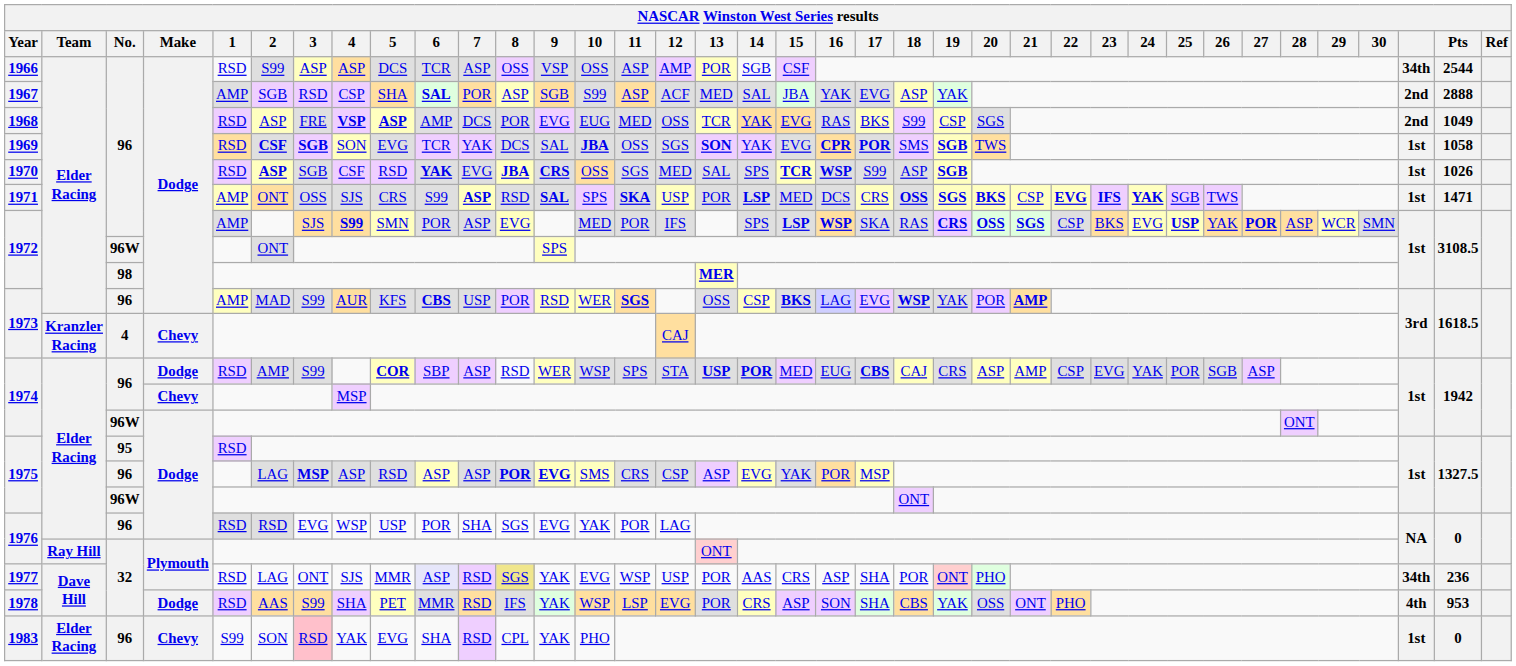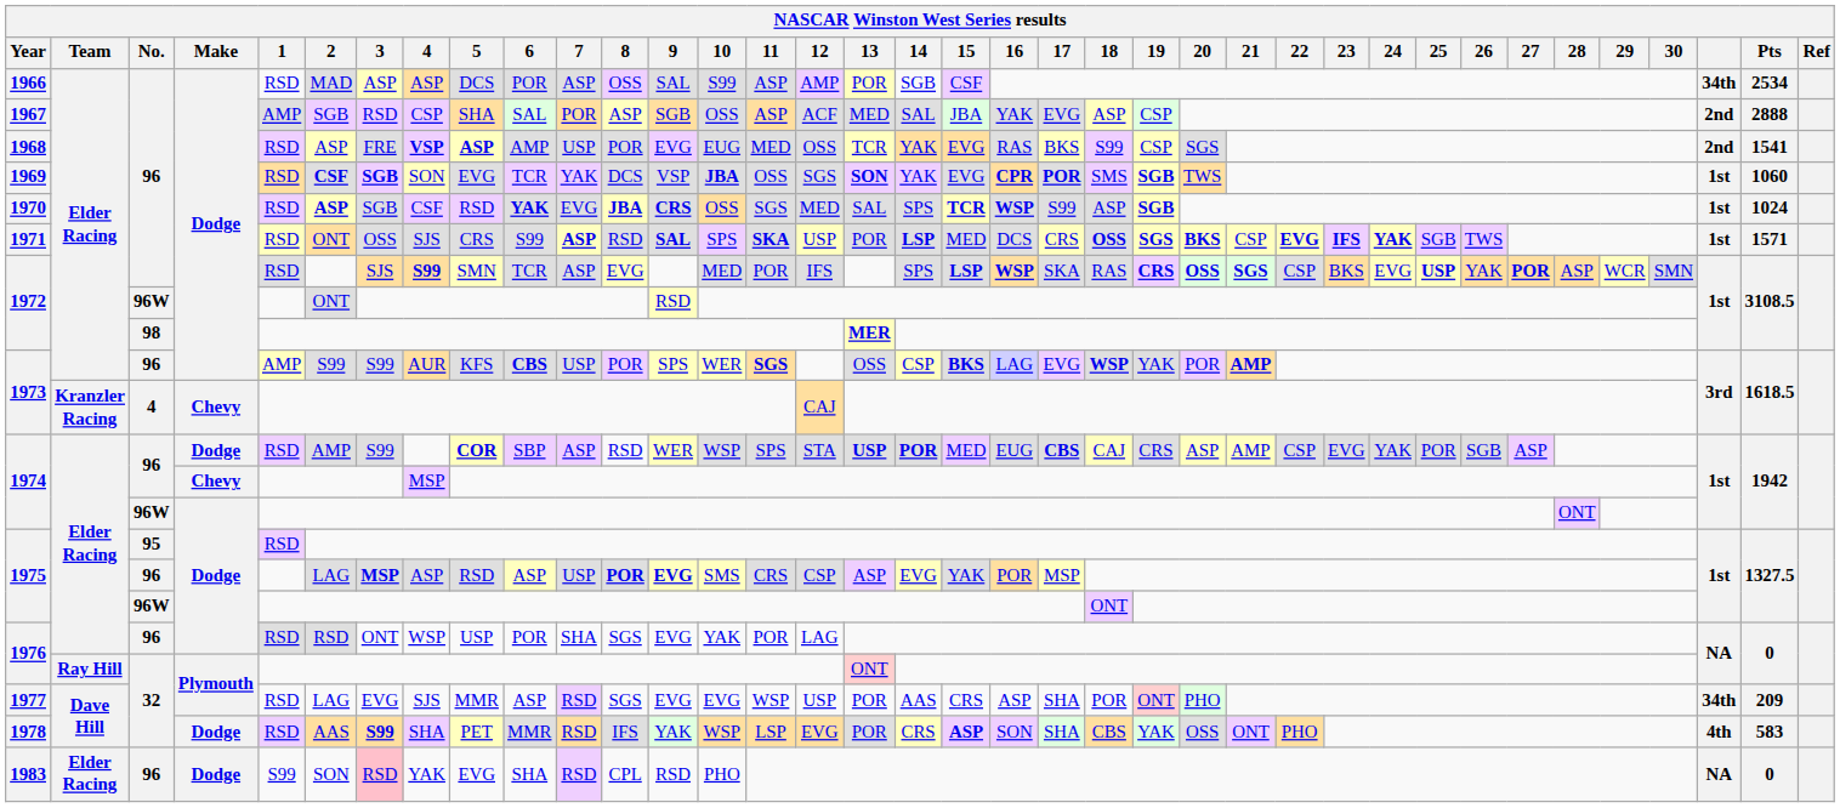 <table class="wikitable" style="text-align:center; font-size:75%">
 <tr>
 <th colspan=37><a href='#'>NASCAR</a> <a href='#'>Winston West Series</a> results</th>
 </tr>
 <tr>
 <th>Year</th>
 <th>Team</th>
 <th>No.</th>
 <th>Make</th>
 <th>1</th>
 <th>2</th>
 <th>3</th>
 <th>4</th>
 <th>5</th>
 <th>6</th>
 <th>7</th>
 <th>8</th>
 <th>9</th>
 <th>10</th>
 <th>11</th>
 <th>12</th>
 <th>13</th>
 <th>14</th>
 <th>15</th>
 <th>16</th>
 <th>17</th>
 <th>18</th>
 <th>19</th>
 <th>20</th>
 <th>21</th>
 <th>22</th>
 <th>23</th>
 <th>24</th>
 <th>25</th>
 <th>26</th>
 <th>27</th>
 <th>28</th>
 <th>29</th>
 <th>30</th>
 <th></th>
 <th>Pts</th>
 <th>Ref</th>
 </tr>
 <tr>
 <th><a href='#'>1966</a></th>
 <th rowspan=10><a href='#'>Elder Racing</a></th>
 <th rowspan=7>96</th>
 <th rowspan=10><a href='#'>Dodge</a></th>
 <td><a href='#'>RSD</a></td>
-<td style="background:#DFDFDF;"><a href='#'>S99</a><br></td>
+<td style="background:#DFDFDF;"><a href='#'>MAD</a><br></td>
 <td style="background:#FFFFBF;"><a href='#'>ASP</a><br></td>
 <td style="background:#FFDF9F;"><a href='#'>ASP</a><br></td>
 <td style="background:#DFDFDF;"><a href='#'>DCS</a><br></td>
-<td style="background:#DFDFDF;"><a href='#'>TCR</a><br></td>
+<td style="background:#DFDFDF;"><a href='#'>POR</a><br></td>
 <td style="background:#DFDFDF;"><a href='#'>ASP</a><br></td>
 <td style="background:#EFCFFF;"><a href='#'>OSS</a><br></td>
-<td style="background:#DFDFDF;"><a href='#'>VSP</a><br></td>
-<td style="background:#DFDFDF;"><a href='#'>OSS</a><br></td>
+<td style="background:#DFDFDF;"><a href='#'>SAL</a><br></td>
+<td style="background:#DFDFDF;"><a href='#'>S99</a><br></td>
 <td style="background:#DFDFDF;"><a href='#'>ASP</a><br></td>
 <td style="background:#EFCFFF;"><a href='#'>AMP</a><br></td>
 <td style="background:#FFFFBF;"><a href='#'>POR</a><br></td>
 <td><a href='#'>SGB</a></td>
 <td style="background:#EFCFFF;"><a href='#'>CSF</a><br></td>
 <td colspan=15></td>
 <th>34th</th>
-<th>2544</th>
+<th>2534</th>
 <th></th>
 </tr>
 <tr>
 <th><a href='#'>1967</a></th>
 <td style="background:#DFDFDF;"><a href='#'>AMP</a><br></td>
 <td style="background:#EFCFFF;"><a href='#'>SGB</a><br></td>
 <td style="background:#EFCFFF;"><a href='#'>RSD</a><br></td>
 <td style="background:#EFCFFF;"><a href='#'>CSP</a><br></td>
 <td style="background:#FFDF9F;"><a href='#'>SHA</a><br></td>
-<td style="background:#DFFFDF;"><strong><a href='#'>SAL</a><br></strong></td>
+<td style="background:#DFFFDF;"><a href='#'>SAL</a><br></td>
 <td style="background:#FFDF9F;"><a href='#'>POR</a><br></td>
 <td style="background:#FFFFBF;"><a href='#'>ASP</a><br></td>
 <td style="background:#FFDF9F;"><a href='#'>SGB</a><br></td>
-<td style="background:#DFDFDF;"><a href='#'>S99</a><br></td>
+<td style="background:#DFDFDF;"><a href='#'>OSS</a><br></td>
 <td style="background:#FFDF9F;"><a href='#'>ASP</a><br></td>
 <td style="background:#DFDFDF;"><a href='#'>ACF</a><br></td>
 <td style="background:#DFDFDF;"><a href='#'>MED</a><br></td>
 <td style="background:#DFDFDF;"><a href='#'>SAL</a><br></td>
 <td style="background:#DFFFDF;"><a href='#'>JBA</a><br></td>
 <td style="background:#DFDFDF;"><a href='#'>YAK</a><br></td>
 <td style="background:#DFDFDF;"><a href='#'>EVG</a><br></td>
 <td style="background:#FFFFBF;"><a href='#'>ASP</a><br></td>
-<td style="background:#DFFFDF;"><a href='#'>YAK</a><br></td>
+<td style="background:#DFFFDF;"><a href='#'>CSP</a><br></td>
 <td colspan=11></td>
 <th>2nd</th>
 <th>2888</th>
 <th></th>
 </tr>
 <tr>
 <th><a href='#'>1968</a></th>
 <td style="background:#EFCFFF;"><a href='#'>RSD</a><br></td>
 <td style="background:#FFFFBF;"><a href='#'>ASP</a><br></td>
 <td style="background:#DFDFDF;"><a href='#'>FRE</a><br></td>
 <td style="background:#EFCFFF;"><strong><a href='#'>VSP</a></strong><br></td>
 <td style="background:#FFFFBF;"><strong><a href='#'>ASP</a></strong><br></td>
 <td style="background:#DFDFDF;"><a href='#'>AMP</a><br></td>
-<td style="background:#DFDFDF;"><a href='#'>DCS</a><br></td>
+<td style="background:#DFDFDF;"><a href='#'>USP</a><br></td>
 <td style="background:#DFDFDF;"><a href='#'>POR</a><br></td>
 <td style="background:#EFCFFF;"><a href='#'>EVG</a><br></td>
 <td style="background:#DFDFDF;"><a href='#'>EUG</a><br></td>
 <td style="background:#DFDFDF;"><a href='#'>MED</a><br></td>
 <td style="background:#DFDFDF;"><a href='#'>OSS</a><br></td>
 <td style="background:#FFFFBF;"><a href='#'>TCR</a><br></td>
 <td style="background:#FFDF9F;"><a href='#'>YAK</a><br></td>
 <td style="background:#FFDF9F;"><a href='#'>EVG</a><br></td>
 <td style="background:#DFDFDF;"><a href='#'>RAS</a><br></td>
 <td style="background:#FFFFBF;"><a href='#'>BKS</a><br></td>
 <td style="background:#EFCFFF;"><a href='#'>S99</a><br></td>
 <td style="background:#FFFFBF;"><a href='#'>CSP</a><br></td>
 <td style="background:#DFDFDF;"><a href='#'>SGS</a><br></td>
 <td colspan=10></td>
 <th>2nd</th>
-<th>1049</th>
+<th>1541</th>
 <th></th>
 </tr>
 <tr>
 <th><a href='#'>1969</a></th>
 <td style="background:#FFDF9F;"><a href='#'>RSD</a><br></td>
 <td style="background:#DFDFDF;"><strong><a href='#'>CSF</a></strong><br></td>
 <td style="background:#EFCFFF;"><strong><a href='#'>SGB</a></strong><br></td>
 <td style="background:#FFFFBF;"><a href='#'>SON</a><br></td>
 <td style="background:#DFDFDF;"><a href='#'>EVG</a><br></td>
 <td style="background:#EFCFFF;"><a href='#'>TCR</a><br></td>
 <td style="background:#EFCFFF;"><a href='#'>YAK</a><br></td>
 <td style="background:#DFDFDF;"><a href='#'>DCS</a><br></td>
-<td style="background:#DFDFDF;"><a href='#'>SAL</a><br></td>
+<td style="background:#DFDFDF;"><a href='#'>VSP</a><br></td>
 <td style="background:#DFDFDF;"><strong><a href='#'>JBA</a></strong><br></td>
 <td style="background:#DFDFDF;"><a href='#'>OSS</a><br></td>
 <td style="background:#DFDFDF;"><a href='#'>SGS</a><br></td>
 <td style="background:#EFCFFF;"><strong><a href='#'>SON</a></strong><br></td>
 <td style="background:#EFCFFF;"><a href='#'>YAK</a><br></td>
 <td style="background:#DFDFDF;"><a href='#'>EVG</a><br></td>
 <td style="background:#FFDF9F;"><strong><a href='#'>CPR</a></strong><br></td>
 <td style="background:#DFDFDF;"><strong><a href='#'>POR</a></strong><br></td>
 <td style="background:#EFCFFF;"><a href='#'>SMS</a><br></td>
 <td style="background:#FFFFBF;"><strong><a href='#'>SGB</a></strong><br></td>
 <td style="background:#FFDF9F;"><a href='#'>TWS</a><br></td>
 <td colspan=10></td>
 <th>1st</th>
-<th>1058</th>
+<th>1060</th>
 <th></th>
 </tr>
 <tr>
 <th><a href='#'>1970</a></th>
 <td style="background:#EFCFFF;"><a href='#'>RSD</a><br></td>
 <td style="background:#FFFFBF;"><strong><a href='#'>ASP</a></strong><br></td>
 <td style="background:#DFDFDF;"><a href='#'>SGB</a><br></td>
 <td style="background:#EFCFFF;"><a href='#'>CSF</a><br></td>
 <td style="background:#EFCFFF;"><a href='#'>RSD</a><br></td>
 <td style="background:#DFDFDF;"><strong><a href='#'>YAK</a></strong><br></td>
 <td style="background:#DFDFDF;"><a href='#'>EVG</a><br></td>
 <td style="background:#FFFFBF;"><strong><a href='#'>JBA</a></strong><br></td>
 <td style="background:#DFDFDF;"><strong><a href='#'>CRS</a></strong><br></td>
 <td style="background:#FFDF9F;"><a href='#'>OSS</a><br></td>
 <td style="background:#DFDFDF;"><a href='#'>SGS</a><br></td>
 <td style="background:#DFDFDF;"><a href='#'>MED</a><br></td>
 <td style="background:#DFDFDF;"><a href='#'>SAL</a><br></td>
 <td style="background:#DFDFDF;"><a href='#'>SPS</a><br></td>
 <td style="background:#FFFFBF;"><strong><a href='#'>TCR</a></strong><br></td>
 <td style="background:#DFDFDF;"><strong><a href='#'>WSP</a></strong><br></td>
 <td style="background:#DFDFDF;"><a href='#'>S99</a><br></td>
 <td style="background:#DFDFDF;"><a href='#'>ASP</a><br></td>
 <td style="background:#FFFFBF;"><strong><a href='#'>SGB</a></strong><br></td>
 <td colspan=11></td>
 <th>1st</th>
-<th>1026</th>
+<th>1024</th>
 <th></th>
 </tr>
 <tr>
 <th><a href='#'>1971</a></th>
-<td style="background:#FFFFBF;"><a href='#'>AMP</a><br></td>
+<td style="background:#FFFFBF;"><a href='#'>RSD</a><br></td>
 <td style="background:#FFDF9F;"><a href='#'>ONT</a><br></td>
 <td style="background:#DFDFDF;"><a href='#'>OSS</a><br></td>
 <td style="background:#DFDFDF;"><a href='#'>SJS</a><br></td>
 <td style="background:#DFDFDF;"><a href='#'>CRS</a><br></td>
 <td style="background:#DFDFDF;"><a href='#'>S99</a><br></td>
 <td style="background:#FFFFBF;"><strong><a href='#'>ASP</a></strong><br></td>
 <td style="background:#DFDFDF;"><a href='#'>RSD</a><br></td>
 <td style="background:#DFDFDF;"><strong><a href='#'>SAL</a></strong><br></td>
 <td style="background:#EFCFFF;"><a href='#'>SPS</a><br></td>
 <td style="background:#DFDFDF;"><strong><a href='#'>SKA</a></strong><br></td>
 <td style="background:#FFFFBF;"><a href='#'>USP</a><br></td>
 <td style="background:#DFDFDF;"><a href='#'>POR</a><br></td>
 <td style="background:#DFDFDF;"><strong><a href='#'>LSP</a></strong><br></td>
 <td style="background:#DFDFDF;"><a href='#'>MED</a><br></td>
 <td style="background:#DFDFDF;"><a href='#'>DCS</a><br></td>
 <td style="background:#FFFFBF;"><a href='#'>CRS</a><br></td>
 <td style="background:#DFDFDF;"><strong><a href='#'>OSS</a></strong><br></td>
 <td style="background:#FFFFBF;"><strong><a href='#'>SGS</a></strong><br></td>
 <td style="background:#FFFFBF;"><strong><a href='#'>BKS</a></strong><br></td>
 <td style="background:#FFFFBF;"><a href='#'>CSP</a><br></td>
 <td style="background:#FFFFBF;"><strong><a href='#'>EVG</a></strong><br></td>
 <td style="background:#EFCFFF;"><strong><a href='#'>IFS</a></strong><br></td>
 <td style="background:#FFFFBF;"><strong><a href='#'>YAK</a></strong><br></td>
 <td style="background:#EFCFFF;"><a href='#'>SGB</a><br></td>
 <td style="background:#EFCFFF;"><a href='#'>TWS</a><br></td>
 <td colspan=4></td>
 <th>1st</th>
-<th>1471</th>
+<th>1571</th>
 <th></th>
 </tr>
 <tr>
 <th rowspan=3><a href='#'>1972</a></th>
-<td style="background:#DFDFDF;"><a href='#'>AMP</a><br></td>
+<td style="background:#DFDFDF;"><a href='#'>RSD</a><br></td>
 <td></td>
 <td style="background:#FFDF9F;"><a href='#'>SJS</a><br></td>
 <td style="background:#FFDF9F;"><strong><a href='#'>S99</a></strong><br></td>
 <td style="background:#FFFFBF;"><a href='#'>SMN</a><br></td>
-<td style="background:#DFDFDF;"><a href='#'>POR</a><br></td>
+<td style="background:#DFDFDF;"><a href='#'>TCR</a><br></td>
 <td style="background:#DFDFDF;"><a href='#'>ASP</a><br></td>
 <td style="background:#FFFFBF;"><a href='#'>EVG</a><br></td>
 <td></td>
 <td style="background:#DFDFDF;"><a href='#'>MED</a><br></td>
 <td style="background:#DFDFDF;"><a href='#'>POR</a><br></td>
 <td style="background:#DFDFDF;"><a href='#'>IFS</a><br></td>
 <td></td>
 <td style="background:#DFDFDF;"><a href='#'>SPS</a><br></td>
 <td style="background:#DFDFDF;"><strong><a href='#'>LSP</a></strong><br></td>
 <td style="background:#FFDF9F;"><strong><a href='#'>WSP</a></strong><br></td>
 <td style="background:#DFDFDF;"><a href='#'>SKA</a><br></td>
 <td style="background:#DFDFDF;"><a href='#'>RAS</a><br></td>
 <td style="background:#EFCFFF;"><strong><a href='#'>CRS</a></strong><br></td>
 <td style="background:#DFFFDF;"><strong><a href='#'>OSS</a></strong><br></td>
 <td style="background:#DFFFDF;"><strong><a href='#'>SGS</a></strong><br></td>
 <td style="background:#DFDFDF;"><a href='#'>CSP</a><br></td>
 <td style="background:#FFDF9F;"><a href='#'>BKS</a><br></td>
 <td style="background:#FFFFBF;"><a href='#'>EVG</a><br></td>
 <td style="background:#FFFFBF;"><strong><a href='#'>USP</a></strong><br></td>
 <td style="background:#FFDF9F;"><a href='#'>YAK</a><br></td>
 <td style="background:#FFDF9F;"><strong><a href='#'>POR</a></strong><br></td>
 <td style="background:#FFDF9F;"><a href='#'>ASP</a><br></td>
 <td style="background:#FFFFBF;"><a href='#'>WCR</a><br></td>
 <td style="background:#DFDFDF;"><a href='#'>SMN</a><br></td>
 <th rowspan=3>1st</th>
 <th rowspan=3>3108.5</th>
 <th rowspan=3></th>
 </tr>
 <tr>
 <th>96W</th>
 <td></td>
 <td style="background:#DFDFDF;"><a href='#'>ONT</a><br></td>
 <td colspan=6></td>
-<td style="background:#FFFFBF;"><a href='#'>SPS</a><br></td>
+<td style="background:#FFFFBF;"><a href='#'>RSD</a><br></td>
 <td colspan=21></td>
 </tr>
 <tr>
 <th>98</th>
 <td colspan=12></td>
 <td style="background:#FFFFBF;"><strong><a href='#'>MER</a></strong><br></td>
 <td colspan=17></td>
 </tr>
 <tr>
 <th rowspan=2><a href='#'>1973</a></th>
 <th>96</th>
 <td style="background:#FFFFBF;"><a href='#'>AMP</a><br></td>
-<td style="background:#DFDFDF;"><a href='#'>MAD</a><br></td>
+<td style="background:#DFDFDF;"><a href='#'>S99</a><br></td>
 <td style="background:#DFDFDF;"><a href='#'>S99</a><br></td>
 <td style="background:#FFDF9F;"><a href='#'>AUR</a><br></td>
 <td style="background:#DFDFDF;"><a href='#'>KFS</a><br></td>
 <td style="background:#DFDFDF;"><strong><a href='#'>CBS</a></strong><br></td>
 <td style="background:#DFDFDF;"><a href='#'>USP</a><br></td>
 <td style="background:#EFCFFF;"><a href='#'>POR</a><br></td>
-<td style="background:#FFFFBF;"><a href='#'>RSD</a><br></td>
+<td style="background:#FFFFBF;"><a href='#'>SPS</a><br></td>
 <td style="background:#FFFFBF;"><a href='#'>WER</a><br></td>
 <td style="background:#FFDF9F;"><strong><a href='#'>SGS</a></strong><br></td>
 <td></td>
 <td style="background:#DFDFDF;"><a href='#'>OSS</a><br></td>
 <td style="background:#FFFFBF;"><a href='#'>CSP</a><br></td>
 <td style="background:#DFDFDF;"><strong><a href='#'>BKS</a></strong><br></td>
 <td style="background:#CFCFFF;"><a href='#'>LAG</a><br></td>
 <td style="background:#EFCFFF;"><a href='#'>EVG</a><br></td>
 <td style="background:#DFDFDF;"><strong><a href='#'>WSP</a></strong><br></td>
 <td style="background:#DFDFDF;"><a href='#'>YAK</a><br></td>
 <td style="background:#EFCFFF;"><a href='#'>POR</a><br></td>
 <td style="background:#FFDF9F;"><strong><a href='#'>AMP</a></strong><br></td>
 <td colspan=9></td>
 <th rowspan=2>3rd</th>
 <th rowspan=2>1618.5</th>
 <th rowspan=2></th>
 </tr>
 <tr>
 <th><a href='#'>Kranzler Racing</a></th>
 <th>4</th>
 <th><a href='#'>Chevy</a></th>
 <td colspan=11></td>
 <td style="background:#FFDF9F;"><a href='#'>CAJ</a><br></td>
 <td colspan=18></td>
 </tr>
 <tr>
 <th rowspan=3><a href='#'>1974</a></th>
 <th rowspan=7><a href='#'>Elder Racing</a></th>
 <th rowspan=2>96</th>
 <th><a href='#'>Dodge</a></th>
 <td style="background:#EFCFFF;"><a href='#'>RSD</a><br></td>
 <td style="background:#DFDFDF;"><a href='#'>AMP</a><br></td>
 <td style="background:#DFDFDF;"><a href='#'>S99</a><br></td>
 <td></td>
 <td style="background:#FFFFBF;"><strong><a href='#'>COR</a></strong><br></td>
 <td style="background:#EFCFFF;"><a href='#'>SBP</a><br></td>
 <td style="background:#EFCFFF;"><a href='#'>ASP</a><br></td>
 <td><a href='#'>RSD</a></td>
 <td style="background:#FFFFBF;"><a href='#'>WER</a><br></td>
 <td style="background:#DFDFDF;"><a href='#'>WSP</a><br></td>
 <td style="background:#DFDFDF;"><a href='#'>SPS</a><br></td>
 <td style="background:#DFDFDF;"><a href='#'>STA</a><br></td>
 <td style="background:#DFDFDF;"><strong><a href='#'>USP</a></strong><br></td>
 <td style="background:#DFDFDF;"><strong><a href='#'>POR</a></strong><br></td>
 <td style="background:#EFCFFF;"><a href='#'>MED</a><br></td>
 <td style="background:#DFDFDF;"><a href='#'>EUG</a><br></td>
 <td style="background:#DFDFDF;"><strong><a href='#'>CBS</a></strong><br></td>
 <td style="background:#FFFFBF;"><a href='#'>CAJ</a><br></td>
 <td style="background:#DFDFDF;"><a href='#'>CRS</a><br></td>
 <td style="background:#FFFFBF;"><a href='#'>ASP</a><br></td>
 <td style="background:#FFFFBF;"><a href='#'>AMP</a><br></td>
 <td style="background:#DFDFDF;"><a href='#'>CSP</a><br></td>
 <td style="background:#DFDFDF;"><a href='#'>EVG</a><br></td>
 <td style="background:#DFDFDF;"><a href='#'>YAK</a><br></td>
 <td style="background:#DFDFDF;"><a href='#'>POR</a><br></td>
 <td style="background:#DFDFDF;"><a href='#'>SGB</a><br></td>
 <td style="background:#EFCFFF;"><a href='#'>ASP</a><br></td>
 <td colspan=3></td>
 <th rowspan=3>1st</th>
 <th rowspan=3>1942</th>
 <th rowspan=3></th>
 </tr>
 <tr>
 <th><a href='#'>Chevy</a></th>
 <td colspan=3></td>
 <td style="background:#EFCFFF;"><a href='#'>MSP</a><br></td>
 <td colspan=26></td>
 </tr>
 <tr>
 <th>96W</th>
 <th rowspan=5><a href='#'>Dodge</a></th>
 <td colspan=27></td>
 <td style="background:#EFCFFF;"><a href='#'>ONT</a><br></td>
 <td colspan=2></td>
 </tr>
 <tr>
 <th rowspan=3><a href='#'>1975</a></th>
 <th>95</th>
 <td style="background:#EFCFFF;"><a href='#'>RSD</a><br></td>
 <td colspan=29></td>
 <th rowspan=3>1st</th>
 <th rowspan=3>1327.5</th>
 <th rowspan=3></th>
 </tr>
 <tr>
 <th>96</th>
 <td></td>
 <td style="background:#DFDFDF;"><a href='#'>LAG</a><br></td>
 <td style="background:#DFDFDF;"><strong><a href='#'>MSP</a></strong><br></td>
 <td style="background:#DFDFDF;"><a href='#'>ASP</a><br></td>
 <td style="background:#DFDFDF;"><a href='#'>RSD</a><br></td>
 <td style="background:#FFFFBF;"><a href='#'>ASP</a><br></td>
-<td style="background:#DFDFDF;"><a href='#'>ASP</a><br></td>
+<td style="background:#DFDFDF;"><a href='#'>USP</a><br></td>
 <td style="background:#DFDFDF;"><strong><a href='#'>POR</a></strong><br></td>
 <td style="background:#FFFFBF;"><strong><a href='#'>EVG</a></strong><br></td>
 <td style="background:#FFFFBF;"><a href='#'>SMS</a><br></td>
 <td style="background:#DFDFDF;"><a href='#'>CRS</a><br></td>
 <td style="background:#DFDFDF;"><a href='#'>CSP</a><br></td>
 <td style="background:#EFCFFF;"><a href='#'>ASP</a><br></td>
 <td style="background:#FFFFBF;"><a href='#'>EVG</a><br></td>
 <td style="background:#DFDFDF;"><a href='#'>YAK</a><br></td>
 <td style="background:#FFDF9F;"><a href='#'>POR</a><br></td>
 <td style="background:#FFFFBF;"><a href='#'>MSP</a><br></td>
 <td colspan=13></td>
 </tr>
 <tr>
 <th>96W</th>
 <td colspan=17></td>
 <td style="background:#EFCFFF;"><a href='#'>ONT</a><br></td>
 <td colspan=12></td>
 </tr>
 <tr>
 <th rowspan=2><a href='#'>1976</a></th>
 <th>96</th>
 <td style="background:#DFDFDF;"><a href='#'>RSD</a><br></td>
 <td style="background:#DFDFDF;"><a href='#'>RSD</a><br></td>
-<td><a href='#'>EVG</a></td>
+<td><a href='#'>ONT</a></td>
 <td><a href='#'>WSP</a></td>
 <td><a href='#'>USP</a></td>
 <td><a href='#'>POR</a></td>
 <td><a href='#'>SHA</a></td>
 <td><a href='#'>SGS</a></td>
 <td><a href='#'>EVG</a></td>
 <td><a href='#'>YAK</a></td>
 <td><a href='#'>POR</a></td>
 <td><a href='#'>LAG</a></td>
 <td colspan=18></td>
 <th rowspan=2>NA</th>
 <th rowspan=2>0</th>
 <th rowspan=2></th>
 </tr>
 <tr>
 <th><a href='#'>Ray Hill</a></th>
 <th rowspan=3>32</th>
 <th rowspan=2><a href='#'>Plymouth</a></th>
 <td colspan=12></td>
 <td style="background:#FFCFCF;"><a href='#'>ONT</a><br></td>
 <td colspan=17></td>
 </tr>
 <tr>
 <th><a href='#'>1977</a></th>
 <th rowspan=2><a href='#'>Dave Hill</a></th>
 <td><a href='#'>RSD</a></td>
 <td><a href='#'>LAG</a></td>
-<td><a href='#'>ONT</a></td>
+<td><a href='#'>EVG</a></td>
 <td><a href='#'>SJS</a></td>
 <td><a href='#'>MMR</a></td>
-<td style="background: lavender;"><a href='#'>ASP</a></td>
+<td><a href='#'>ASP</a></td>
 <td style="background:#EFCFFF;"><a href='#'>RSD</a><br></td>
-<td style="background: khaki;"><a href='#'>SGS</a></td>
-<td><a href='#'>YAK</a></td>
+<td><a href='#'>SGS</a></td>
+<td><a href='#'>EVG</a></td>
 <td><a href='#'>EVG</a></td>
 <td><a href='#'>WSP</a></td>
 <td><a href='#'>USP</a></td>
 <td><a href='#'>POR</a></td>
 <td><a href='#'>AAS</a></td>
 <td><a href='#'>CRS</a></td>
 <td><a href='#'>ASP</a></td>
 <td><a href='#'>SHA</a></td>
 <td><a href='#'>POR</a></td>
 <td style="background:#FFCFCF;"><a href='#'>ONT</a><br></td>
 <td style="background:#DFFFDF;"><a href='#'>PHO</a><br></td>
 <td colspan=10></td>
 <th>34th</th>
-<th>236</th>
+<th>209</th>
 <th></th>
 </tr>
 <tr>
 <th><a href='#'>1978</a></th>
 <th><a href='#'>Dodge</a></th>
 <td style="background:#EFCFFF;"><a href='#'>RSD</a><br></td>
 <td style="background:#FFDF9F;"><a href='#'>AAS</a><br></td>
-<td style="background:#FFDF9F;"><a href='#'>S99</a><br></td>
+<td style="background:#FFDF9F;"><strong><a href='#'>S99</a><br></strong></td>
 <td style="background:#EFCFFF;"><a href='#'>SHA</a><br></td>
 <td style="background:#FFFFBF;"><a href='#'>PET</a><br></td>
 <td style="background:#DFDFDF;"><a href='#'>MMR</a><br></td>
 <td style="background:#FFDF9F;"><a href='#'>RSD</a><br></td>
 <td style="background:#DFDFDF;"><a href='#'>IFS</a><br></td>
 <td style="background:#DFFFDF;"><a href='#'>YAK</a><br></td>
 <td style="background:#FFDF9F;"><a href='#'>WSP</a><br></td>
 <td style="background:#FFDF9F;"><a href='#'>LSP</a><br></td>
 <td style="background:#FFDF9F;"><a href='#'>EVG</a><br></td>
 <td style="background:#DFDFDF;"><a href='#'>POR</a><br></td>
 <td style="background:#FFFFBF;"><a href='#'>CRS</a><br></td>
-<td style="background:#EFCFFF;"><a href='#'>ASP</a><br></td>
+<td style="background:#EFCFFF;"><strong><a href='#'>ASP</a><br></strong></td>
 <td style="background:#EFCFFF;"><a href='#'>SON</a><br></td>
 <td style="background:#DFFFDF;"><a href='#'>SHA</a><br></td>
 <td style="background:#FFDF9F;"><a href='#'>CBS</a><br></td>
 <td style="background:#DFFFDF;"><a href='#'>YAK</a><br></td>
 <td style="background:#DFDFDF;"><a href='#'>OSS</a><br></td>
 <td style="background:#EFCFFF;"><a href='#'>ONT</a><br></td>
 <td style="background:#FFDF9F;"><a href='#'>PHO</a><br></td>
 <td colspan=8></td>
 <th>4th</th>
-<th>953</th>
+<th>583</th>
 <th></th>
 </tr>
 <tr>
 <th><a href='#'>1983</a></th>
 <th><a href='#'>Elder Racing</a></th>
 <th>96</th>
-<th><a href='#'>Chevy</a></th>
+<th><a href='#'>Dodge</a></th>
 <td><a href='#'>S99</a></td>
 <td><a href='#'>SON</a></td>
 <td style="background: pink;"><a href='#'>RSD</a></td>
 <td><a href='#'>YAK</a></td>
 <td><a href='#'>EVG</a></td>
 <td><a href='#'>SHA</a></td>
 <td style="background:#EFCFFF;"><a href='#'>RSD</a><br></td>
 <td><a href='#'>CPL</a></td>
-<td><a href='#'>YAK</a></td>
+<td><a href='#'>RSD</a></td>
 <td><a href='#'>PHO</a></td>
 <td colspan=20></td>
-<th>1st</th>
+<th>NA</th>
 <th>0</th>
 <th></th>
 </tr>
 </table>
